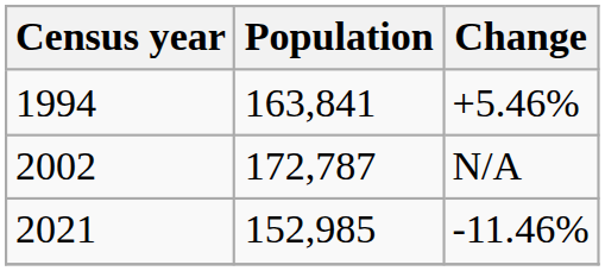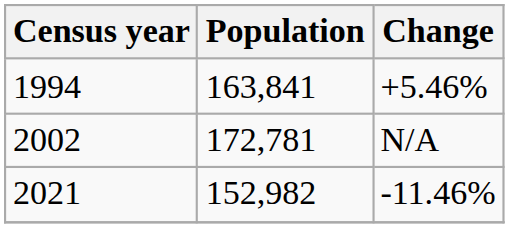 <table class="wikitable sortable">
 <tr>
 <th>Census year</th>
 <th>Population</th>
 <th>Change</th>
 </tr>
 <tr>
 <td>1994</td>
 <td>163,841</td>
 <td>+5.46%</td>
 </tr>
 <tr>
 <td>2002</td>
-<td>172,787</td>
+<td>172,781</td>
 <td>N/A</td>
 </tr>
 <tr>
 <td>2021</td>
-<td>152,985</td>
+<td>152,982</td>
 <td>-11.46%</td>
 </tr>
 <tr>
 </tr>
 </table>
